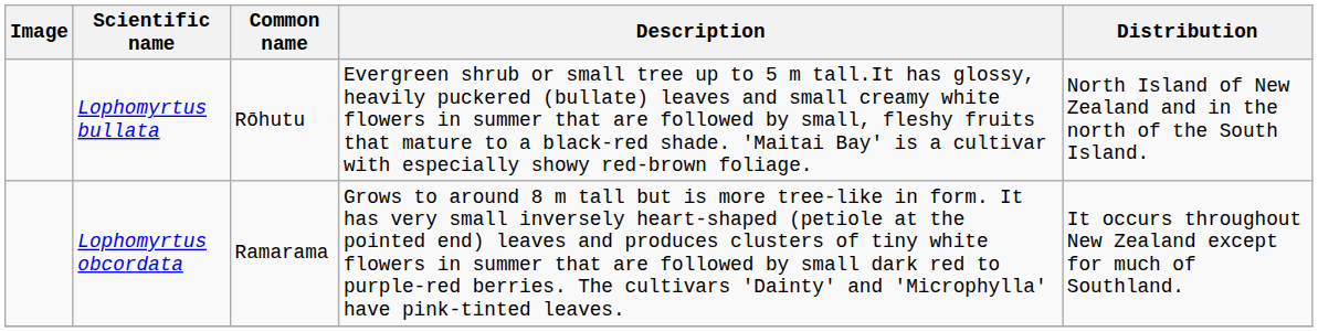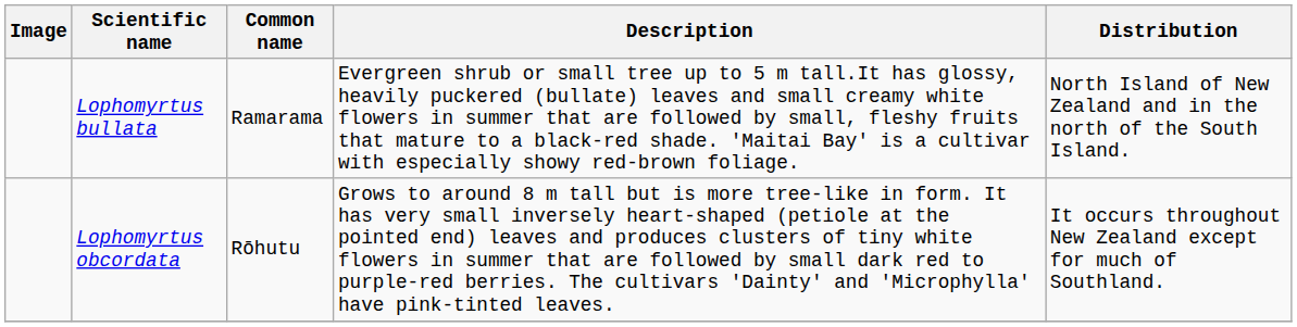 <table class="wikitable">
 <tr>
 <th>Image</th>
 <th>Scientific name</th>
 <th>Common name</th>
 <th>Description</th>
 <th>Distribution</th>
 </tr>
 <tr>
 <td></td>
 <td><em><a href='#'>Lophomyrtus bullata</a></em></td>
-<td>Rōhutu</td>
+<td>Ramarama</td>
 <td>Evergreen shrub or small tree up to 5 m tall.It has glossy, heavily puckered (bullate) leaves and small creamy white flowers in summer that are followed by small, fleshy fruits that mature to a black-red shade. 'Maitai Bay' is a cultivar with especially showy red-brown foliage.</td>
 <td>North Island of New Zealand and in the north of the South Island.</td>
 </tr>
 <tr>
 <td></td>
 <td><em><a href='#'>Lophomyrtus obcordata</a></em></td>
-<td>Ramarama</td>
+<td>Rōhutu</td>
 <td>Grows to around 8 m tall but is more tree-like in form. It has very small inversely heart-shaped (petiole at the pointed end) leaves and produces clusters of tiny white flowers in summer that are followed by small dark red to purple-red berries. The cultivars 'Dainty' and 'Microphylla' have pink-tinted leaves.</td>
 <td>It occurs throughout New Zealand except for much of Southland.</td>
 </tr>
 <tr>
 </tr>
 </table>
